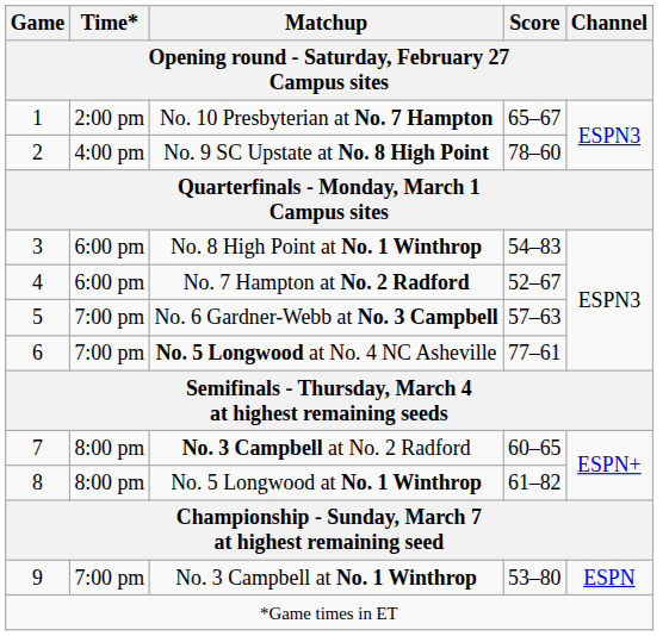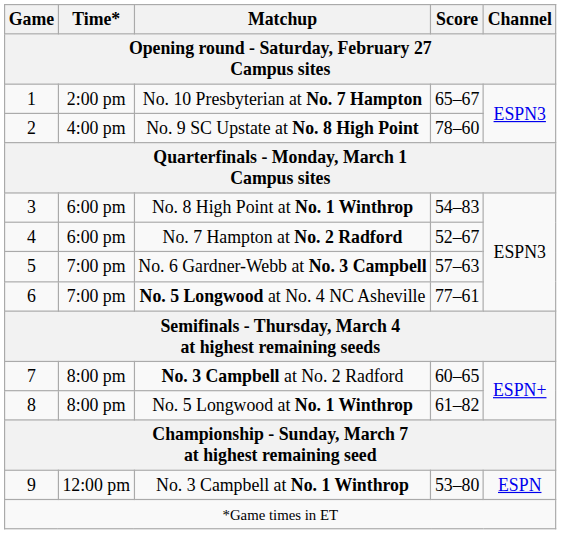 <table class="wikitable" style="font-size: 95%;text-align:center">
 <tr>
 <th>Game</th>
 <th>Time*</th>
 <th>Matchup</th>
 <th>Score</th>
 <th>Channel</th>
 </tr>
 <tr>
 <th colspan=5>Opening round - Saturday, February 27 <br>Campus sites</th>
 </tr>
 <tr>
 <td align=center>1</td>
 <td>2:00 pm</td>
 <td>No. 10 Presbyterian at <strong>No. 7 Hampton</strong></td>
 <td>65–67</td>
 <td rowspan=2><a href='#'>ESPN3</a></td>
 </tr>
 <tr>
 <td align=center>2</td>
 <td>4:00 pm</td>
 <td>No. 9 SC Upstate at <strong>No. 8 High Point</strong></td>
 <td>78–60</td>
 </tr>
 <tr>
 <th colspan=5>Quarterfinals - Monday, March 1 <br>Campus sites</th>
 </tr>
 <tr>
 <td align=center>3</td>
 <td>6:00 pm</td>
 <td>No. 8 High Point at <strong>No. 1 Winthrop</strong></td>
 <td>54–83</td>
 <td rowspan=4>ESPN3</td>
 </tr>
 <tr>
 <td align=center>4</td>
 <td>6:00 pm</td>
 <td>No. 7 Hampton at <strong>No. 2 Radford</strong></td>
 <td>52–67</td>
 </tr>
 <tr>
 <td align=center>5</td>
 <td>7:00 pm</td>
 <td>No. 6 Gardner-Webb at <strong>No. 3 Campbell</strong></td>
 <td>57–63</td>
 </tr>
 <tr>
 <td align=center>6</td>
 <td>7:00 pm</td>
 <td><strong>No. 5 Longwood</strong> at No. 4 NC Asheville</td>
 <td>77–61</td>
 </tr>
 <tr>
 <th colspan=5>Semifinals - Thursday, March 4 <br>at highest remaining seeds</th>
 </tr>
 <tr>
 <td align=center>7</td>
 <td>8:00 pm</td>
 <td><strong>No. 3 Campbell</strong> at No. 2 Radford</td>
 <td>60–65</td>
 <td rowspan=2><a href='#'>ESPN+</a></td>
 </tr>
 <tr>
 <td align=center>8</td>
 <td>8:00 pm</td>
 <td>No. 5 Longwood at <strong>No. 1 Winthrop</strong></td>
 <td>61–82</td>
 </tr>
 <tr>
 <th colspan=5>Championship - Sunday, March 7<br> at highest remaining seed</th>
 </tr>
 <tr>
 <td align=center>9</td>
-<td>7:00 pm</td>
+<td>12:00 pm</td>
 <td>No. 3 Campbell at <strong>No. 1 Winthrop</strong></td>
 <td>53–80</td>
 <td><a href='#'>ESPN</a></td>
 </tr>
 <tr>
 <td colspan=5><small>*Game times in ET</small></td>
 </tr>
 </table>
